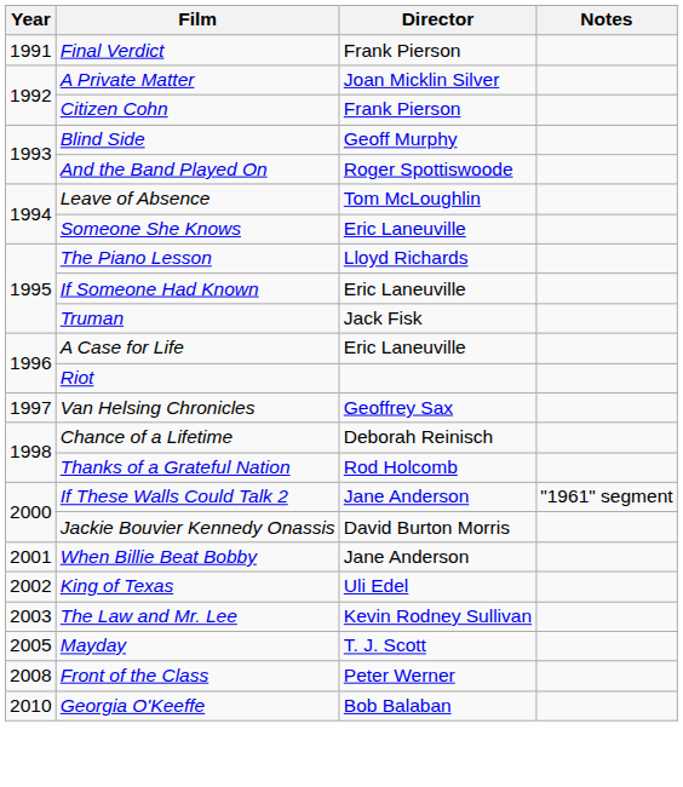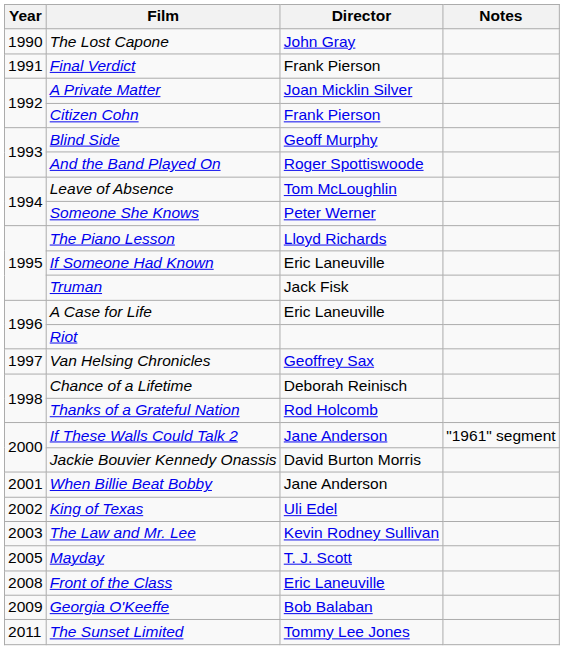 <table class="wikitable">
 <tr>
 <th>Year</th>
 <th>Film</th>
 <th>Director</th>
 <th>Notes</th>
+</tr>
+<tr>
+<td>1990</td>
+<td><em>The Lost Capone</em></td>
+<td><a href='#'>John Gray</a></td>
+<td></td>
 </tr>
 <tr>
 <td>1991</td>
 <td><em><a href='#'>Final Verdict</a></em></td>
 <td>Frank Pierson</td>
 <td></td>
 </tr>
 <tr>
 <td rowspan=2>1992</td>
 <td><em><a href='#'>A Private Matter</a></em></td>
 <td><a href='#'>Joan Micklin Silver</a></td>
 <td></td>
 </tr>
 <tr>
 <td><em><a href='#'>Citizen Cohn</a></em></td>
 <td><a href='#'>Frank Pierson</a></td>
 <td></td>
 </tr>
 <tr>
 <td rowspan=2>1993</td>
 <td><em><a href='#'>Blind Side</a></em></td>
 <td><a href='#'>Geoff Murphy</a></td>
 <td></td>
 </tr>
 <tr>
 <td><em><a href='#'>And the Band Played On</a></em></td>
 <td><a href='#'>Roger Spottiswoode</a></td>
 <td></td>
 </tr>
 <tr>
 <td rowspan=2>1994</td>
 <td><em>Leave of Absence</em></td>
 <td><a href='#'>Tom McLoughlin</a></td>
 <td></td>
 </tr>
 <tr>
 <td><em><a href='#'>Someone She Knows</a></em></td>
-<td><a href='#'>Eric Laneuville</a></td>
+<td><a href='#'>Peter Werner</a></td>
 <td></td>
 </tr>
 <tr>
 <td rowspan=3>1995</td>
 <td><em><a href='#'>The Piano Lesson</a></em></td>
 <td><a href='#'>Lloyd Richards</a></td>
 <td></td>
 </tr>
 <tr>
 <td><em><a href='#'>If Someone Had Known</a></em></td>
 <td>Eric Laneuville</td>
 <td></td>
 </tr>
 <tr>
 <td><em><a href='#'>Truman</a></em></td>
 <td>Jack Fisk</td>
 <td></td>
 </tr>
 <tr>
 <td rowspan=2>1996</td>
 <td><em>A Case for Life</em></td>
 <td>Eric Laneuville</td>
 <td></td>
 </tr>
 <tr>
 <td><em><a href='#'>Riot</a></em></td>
 <td></td>
 <td></td>
 </tr>
 <tr>
 <td>1997</td>
 <td><em>Van Helsing Chronicles</em></td>
 <td><a href='#'>Geoffrey Sax</a></td>
 <td></td>
 </tr>
 <tr>
 <td rowspan=2>1998</td>
 <td><em>Chance of a Lifetime</em></td>
 <td>Deborah Reinisch</td>
 <td></td>
 </tr>
 <tr>
 <td><em><a href='#'>Thanks of a Grateful Nation</a></em></td>
 <td><a href='#'>Rod Holcomb</a></td>
 <td></td>
 </tr>
 <tr>
 <td rowspan=2>2000</td>
 <td><em><a href='#'>If These Walls Could Talk 2</a></em></td>
 <td><a href='#'>Jane Anderson</a></td>
 <td>"1961" segment</td>
 </tr>
 <tr>
 <td><em>Jackie Bouvier Kennedy Onassis</em></td>
 <td>David Burton Morris</td>
 <td></td>
 </tr>
 <tr>
 <td>2001</td>
 <td><em><a href='#'>When Billie Beat Bobby</a></em></td>
 <td>Jane Anderson</td>
 <td></td>
 </tr>
 <tr>
 <td>2002</td>
 <td><em><a href='#'>King of Texas</a></em></td>
 <td><a href='#'>Uli Edel</a></td>
 <td></td>
 </tr>
 <tr>
 <td>2003</td>
 <td><em><a href='#'>The Law and Mr. Lee</a></em></td>
 <td><a href='#'>Kevin Rodney Sullivan</a></td>
 <td></td>
 </tr>
 <tr>
 <td>2005</td>
 <td><em><a href='#'>Mayday</a></em></td>
 <td><a href='#'>T. J. Scott</a></td>
 <td></td>
 </tr>
 <tr>
 <td>2008</td>
 <td><em><a href='#'>Front of the Class</a></em></td>
-<td><a href='#'>Peter Werner</a></td>
+<td><a href='#'>Eric Laneuville</a></td>
 <td></td>
 </tr>
 <tr>
-<td>2010</td>
+<td>2009</td>
 <td><em><a href='#'>Georgia O'Keeffe</a></em></td>
 <td><a href='#'>Bob Balaban</a></td>
 <td></td>
 </tr>
+<tr>
+<td>2011</td>
+<td><em><a href='#'>The Sunset Limited</a></em></td>
+<td><a href='#'>Tommy Lee Jones</a></td>
+<td></td>
+</tr>
 </table>
